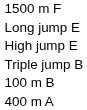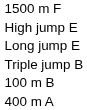 <table>
 <tr>
 <td>1500 m F<br></td>
 <td></td>
 <td></td>
 <td></td>
 </tr>
 <tr>
-<td>Long jump E<br></td>
+<td>High jump E<br></td>
 <td></td>
 <td></td>
 <td></td>
 </tr>
 <tr>
-<td>High jump E<br></td>
+<td>Long jump E<br></td>
 <td></td>
 <td></td>
 <td></td>
 </tr>
 <tr>
 <td>Triple jump B<br></td>
 <td></td>
 <td></td>
 <td></td>
 </tr>
 <tr>
 <td>100 m B<br></td>
 <td></td>
 <td></td>
 <td></td>
 </tr>
 <tr>
 <td>400 m A<br></td>
 <td></td>
 <td></td>
 <td></td>
 </tr>
 <tr>
 </tr>
 </table>
